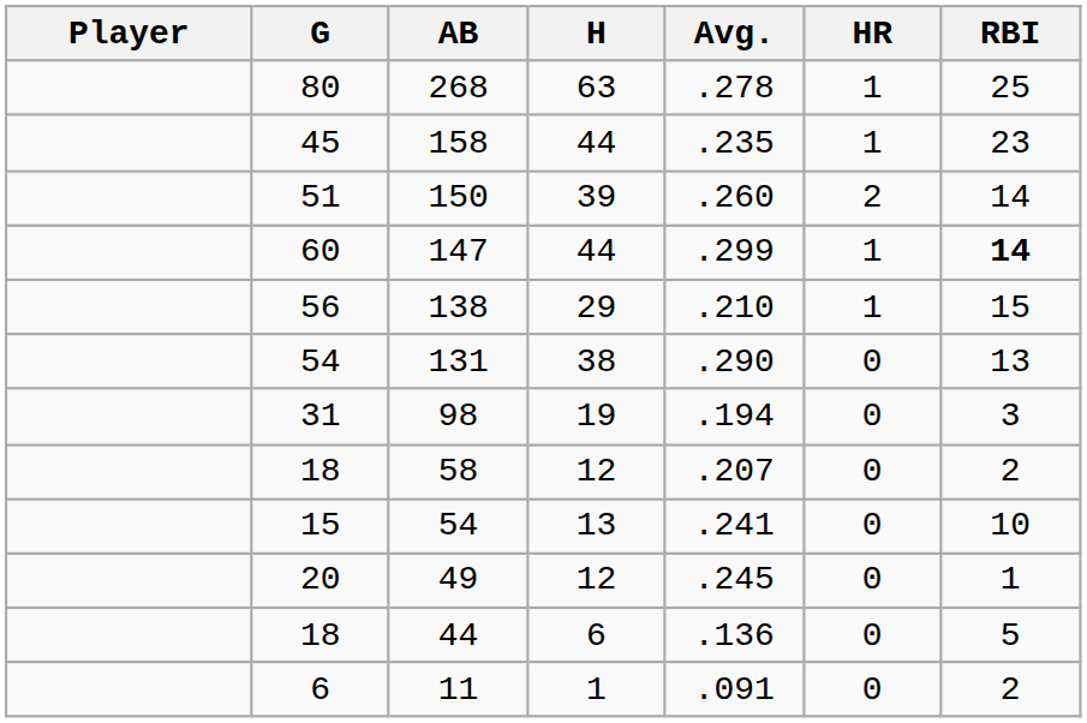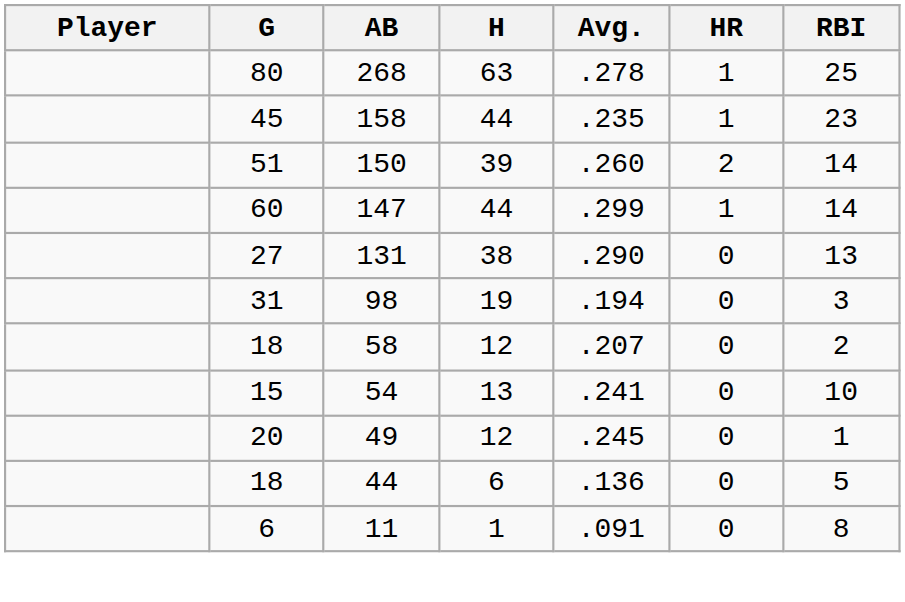 <table class="wikitable sortable">
 <tr>
 <th bgcolor="#DDDDFF" width="16%">Player</th>
 <th bgcolor="#DDDDFF" width="9%">G</th>
 <th bgcolor="#DDDDFF" width="9%">AB</th>
 <th bgcolor="#DDDDFF" width="9%">H</th>
 <th bgcolor="#DDDDFF" width="9%">Avg.</th>
 <th bgcolor="#DDDDFF" width="9%">HR</th>
 <th bgcolor="#DDDDFF" width="9%">RBI</th>
 </tr>
 <tr align="center">
 <td></td>
 <td>80</td>
 <td>268</td>
 <td>63</td>
 <td>.278</td>
 <td>1</td>
 <td>25</td>
 </tr>
 <tr align="center">
 <td></td>
 <td>45</td>
 <td>158</td>
 <td>44</td>
 <td>.235</td>
 <td>1</td>
 <td>23</td>
 </tr>
 <tr align="center">
 <td></td>
 <td>51</td>
 <td>150</td>
 <td>39</td>
 <td>.260</td>
 <td>2</td>
 <td>14</td>
 </tr>
 <tr align="center">
 <td></td>
 <td>60</td>
 <td>147</td>
 <td>44</td>
 <td>.299</td>
 <td>1</td>
-<td><strong>14</strong></td>
+<td>14</td>
 </tr>
 <tr align="center">
 <td></td>
-<td>56</td>
-<td>138</td>
-<td>29</td>
-<td>.210</td>
-<td>1</td>
-<td>15</td>
-</tr>
-<tr align="center">
-<td></td>
-<td>54</td>
+<td>27</td>
 <td>131</td>
 <td>38</td>
 <td>.290</td>
 <td>0</td>
 <td>13</td>
 </tr>
 <tr align="center">
 <td></td>
 <td>31</td>
 <td>98</td>
 <td>19</td>
 <td>.194</td>
 <td>0</td>
 <td>3</td>
 </tr>
 <tr align="center">
 <td></td>
 <td>18</td>
 <td>58</td>
 <td>12</td>
 <td>.207</td>
 <td>0</td>
 <td>2</td>
 </tr>
 <tr align="center">
 <td></td>
 <td>15</td>
 <td>54</td>
 <td>13</td>
 <td>.241</td>
 <td>0</td>
 <td>10</td>
 </tr>
 <tr align="center">
 <td></td>
 <td>20</td>
 <td>49</td>
 <td>12</td>
 <td>.245</td>
 <td>0</td>
 <td>1</td>
 </tr>
 <tr align="center">
 <td></td>
 <td>18</td>
 <td>44</td>
 <td>6</td>
 <td>.136</td>
 <td>0</td>
 <td>5</td>
 </tr>
 <tr align="center">
 <td></td>
 <td>6</td>
 <td>11</td>
 <td>1</td>
 <td>.091</td>
 <td>0</td>
-<td>2</td>
+<td>8</td>
 </tr>
 </table>
